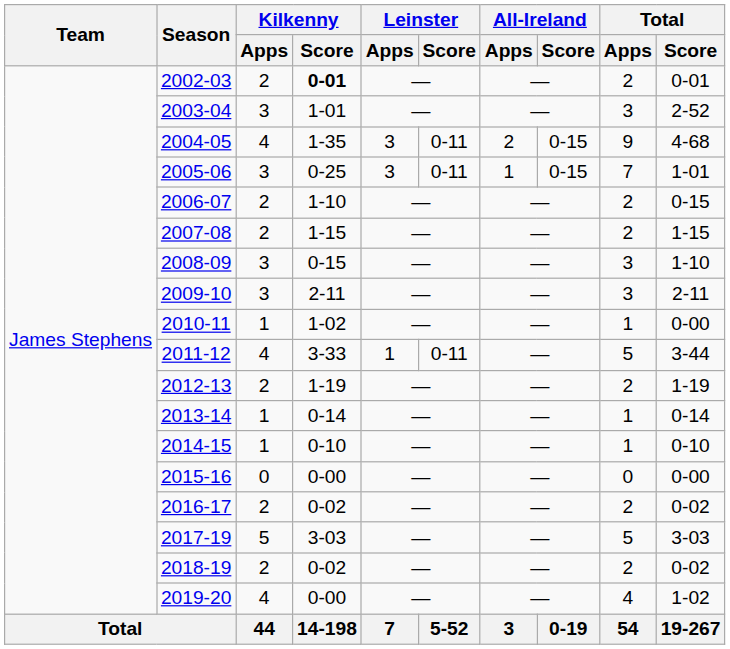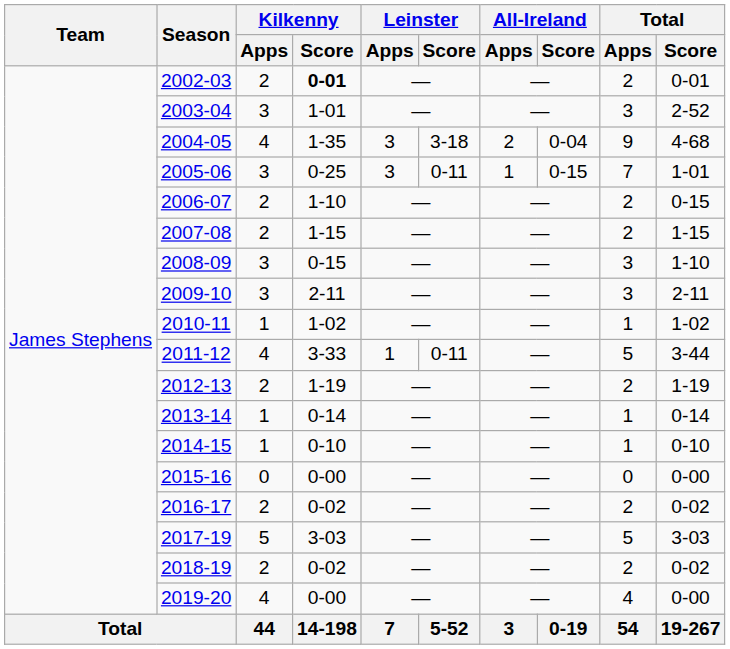 <table class="wikitable" style="text-align:center">
 <tr>
 <th rowspan="2">Team</th>
 <th rowspan="2">Season</th>
 <th colspan="2"><a href='#'>Kilkenny</a></th>
 <th colspan="2"><a href='#'>Leinster</a></th>
 <th colspan="2"><a href='#'>All-Ireland</a></th>
 <th colspan="2">Total</th>
 </tr>
 <tr>
 <th>Apps</th>
 <th>Score</th>
 <th>Apps</th>
 <th>Score</th>
 <th>Apps</th>
 <th>Score</th>
 <th>Apps</th>
 <th>Score</th>
 </tr>
 <tr>
 <td rowspan="18"><a href='#'>James Stephens</a></td>
 <td><a href='#'>2002-03</a></td>
 <td>2</td>
 <td><strong>0-01</strong></td>
 <td colspan=2>—</td>
 <td colspan=2>—</td>
 <td>2</td>
 <td>0-01</td>
 </tr>
 <tr>
 <td><a href='#'>2003-04</a></td>
 <td>3</td>
 <td>1-01</td>
 <td colspan=2>—</td>
 <td colspan=2>—</td>
 <td>3</td>
 <td>2-52</td>
 </tr>
 <tr>
 <td><a href='#'>2004-05</a></td>
 <td>4</td>
 <td>1-35</td>
 <td>3</td>
-<td>0-11</td>
+<td>3-18</td>
 <td>2</td>
-<td>0-15</td>
+<td>0-04</td>
 <td>9</td>
 <td>4-68</td>
 </tr>
 <tr>
 <td><a href='#'>2005-06</a></td>
 <td>3</td>
 <td>0-25</td>
 <td>3</td>
 <td>0-11</td>
 <td>1</td>
 <td>0-15</td>
 <td>7</td>
 <td>1-01</td>
 </tr>
 <tr>
 <td><a href='#'>2006-07</a></td>
 <td>2</td>
 <td>1-10</td>
 <td colspan=2>—</td>
 <td colspan=2>—</td>
 <td>2</td>
 <td>0-15</td>
 </tr>
 <tr>
 <td><a href='#'>2007-08</a></td>
 <td>2</td>
 <td>1-15</td>
 <td colspan=2>—</td>
 <td colspan=2>—</td>
 <td>2</td>
 <td>1-15</td>
 </tr>
 <tr>
 <td><a href='#'>2008-09</a></td>
 <td>3</td>
 <td>0-15</td>
 <td colspan=2>—</td>
 <td colspan=2>—</td>
 <td>3</td>
 <td>1-10</td>
 </tr>
 <tr>
 <td><a href='#'>2009-10</a></td>
 <td>3</td>
 <td>2-11</td>
 <td colspan=2>—</td>
 <td colspan=2>—</td>
 <td>3</td>
 <td>2-11</td>
 </tr>
 <tr>
 <td><a href='#'>2010-11</a></td>
 <td>1</td>
 <td>1-02</td>
 <td colspan=2>—</td>
 <td colspan=2>—</td>
 <td>1</td>
-<td>0-00</td>
+<td>1-02</td>
 </tr>
 <tr>
 <td><a href='#'>2011-12</a></td>
 <td>4</td>
 <td>3-33</td>
 <td>1</td>
 <td>0-11</td>
 <td colspan=2>—</td>
 <td>5</td>
 <td>3-44</td>
 </tr>
 <tr>
 <td><a href='#'>2012-13</a></td>
 <td>2</td>
 <td>1-19</td>
 <td colspan=2>—</td>
 <td colspan=2>—</td>
 <td>2</td>
 <td>1-19</td>
 </tr>
 <tr>
 <td><a href='#'>2013-14</a></td>
 <td>1</td>
 <td>0-14</td>
 <td colspan=2>—</td>
 <td colspan=2>—</td>
 <td>1</td>
 <td>0-14</td>
 </tr>
 <tr>
 <td><a href='#'>2014-15</a></td>
 <td>1</td>
 <td>0-10</td>
 <td colspan=2>—</td>
 <td colspan=2>—</td>
 <td>1</td>
 <td>0-10</td>
 </tr>
 <tr>
 <td><a href='#'>2015-16</a></td>
 <td>0</td>
 <td>0-00</td>
 <td colspan=2>—</td>
 <td colspan=2>—</td>
 <td>0</td>
 <td>0-00</td>
 </tr>
 <tr>
 <td><a href='#'>2016-17</a></td>
 <td>2</td>
 <td>0-02</td>
 <td colspan=2>—</td>
 <td colspan=2>—</td>
 <td>2</td>
 <td>0-02</td>
 </tr>
 <tr>
 <td><a href='#'>2017-19</a></td>
 <td>5</td>
 <td>3-03</td>
 <td colspan=2>—</td>
 <td colspan=2>—</td>
 <td>5</td>
 <td>3-03</td>
 </tr>
 <tr>
 <td><a href='#'>2018-19</a></td>
 <td>2</td>
 <td>0-02</td>
 <td colspan=2>—</td>
 <td colspan=2>—</td>
 <td>2</td>
 <td>0-02</td>
 </tr>
 <tr>
 <td><a href='#'>2019-20</a></td>
 <td>4</td>
 <td>0-00</td>
 <td colspan=2>—</td>
 <td colspan=2>—</td>
 <td>4</td>
-<td>1-02</td>
+<td>0-00</td>
 </tr>
 <tr>
 <th colspan="2">Total</th>
 <th>44</th>
 <th>14-198</th>
 <th>7</th>
 <th>5-52</th>
 <th>3</th>
 <th>0-19</th>
 <th>54</th>
 <th>19-267</th>
 </tr>
 </table>
